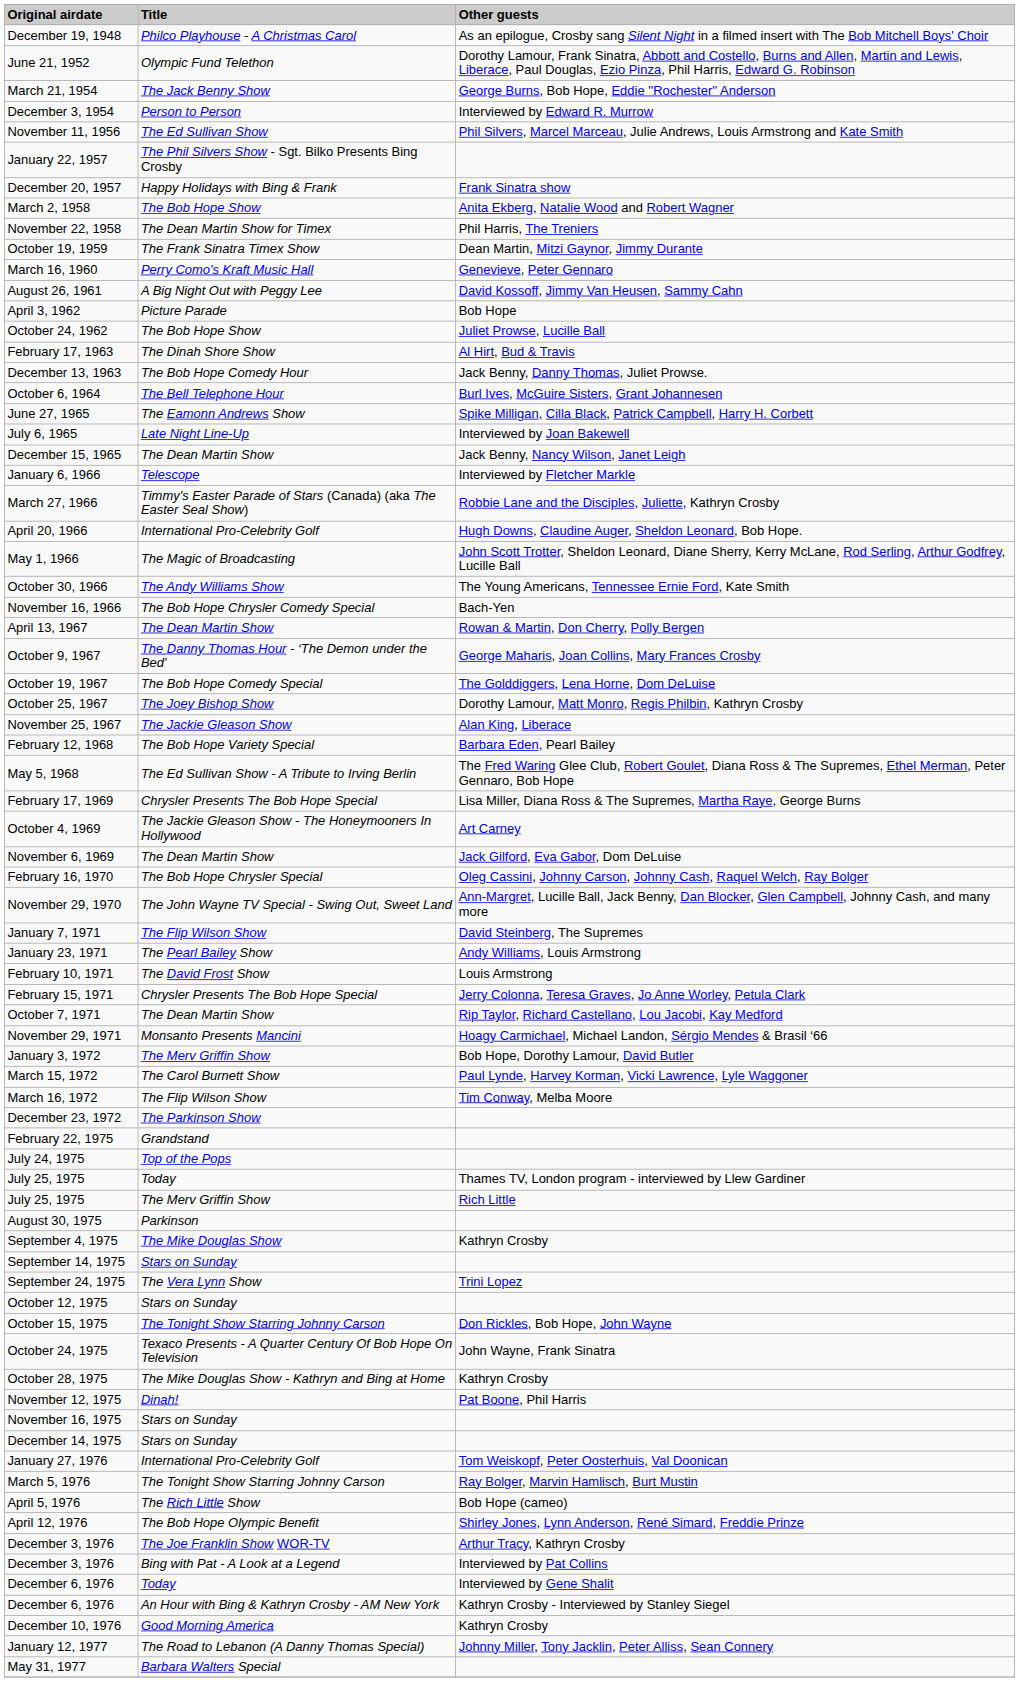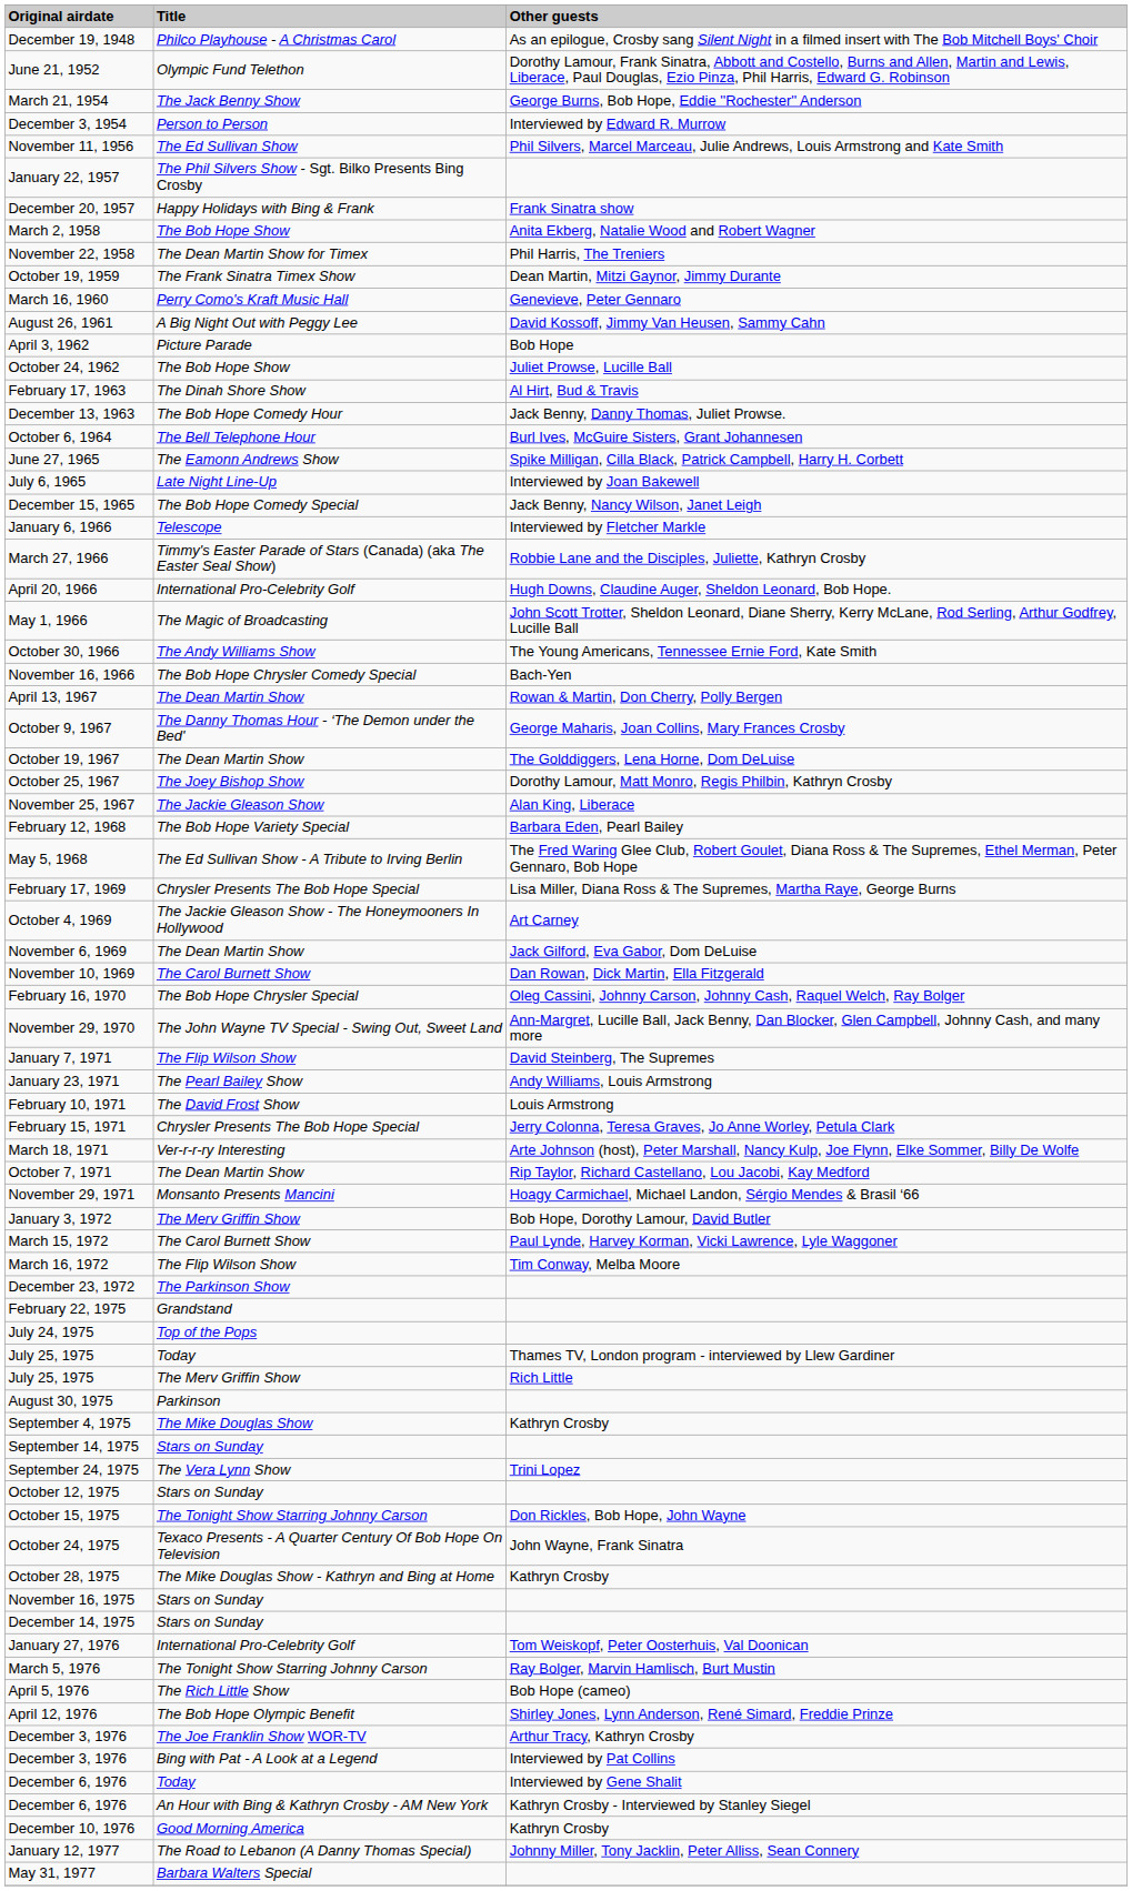 <table class="wikitable">
 <tr>
 </tr>
 <tr bgcolor="#CCCCCC">
 <td style="width: 150pt;"><strong>Original airdate</strong></td>
 <td style="width: 400pt;"><strong>Title</strong></td>
 <td style="width: 750pt;"><strong>Other guests</strong></td>
 </tr>
 <tr>
 <td>December 19, 1948</td>
 <td><em><a href='#'>Philco Playhouse</a> - <a href='#'>A Christmas Carol</a></em></td>
 <td>As an epilogue, Crosby sang <em><a href='#'>Silent Night</a></em> in a filmed insert with The <a href='#'>Bob Mitchell Boys' Choir</a></td>
 </tr>
 <tr>
 <td>June 21, 1952</td>
 <td><em>Olympic Fund Telethon</em></td>
 <td>Dorothy Lamour, Frank Sinatra, <a href='#'>Abbott and Costello</a>, <a href='#'>Burns and Allen</a>, <a href='#'>Martin and Lewis</a>, <a href='#'>Liberace</a>, Paul Douglas, <a href='#'>Ezio Pinza</a>, Phil Harris, <a href='#'>Edward G. Robinson</a></td>
 </tr>
 <tr>
 <td>March 21, 1954</td>
 <td><em><a href='#'>The Jack Benny Show</a></em></td>
 <td><a href='#'>George Burns</a>, Bob Hope, <a href='#'>Eddie ''Rochester'' Anderson</a></td>
 </tr>
 <tr>
 <td>December 3, 1954</td>
 <td><em><a href='#'>Person to Person</a></em></td>
 <td>Interviewed by <a href='#'>Edward R. Murrow</a></td>
 </tr>
 <tr>
 <td>November 11, 1956</td>
 <td><em><a href='#'>The Ed Sullivan Show</a></em></td>
 <td><a href='#'>Phil Silvers</a>, <a href='#'>Marcel Marceau</a>, Julie Andrews, Louis Armstrong and <a href='#'>Kate Smith</a></td>
 </tr>
 <tr>
 <td>January 22, 1957</td>
 <td><em><a href='#'>The Phil Silvers Show</a></em> - Sgt. Bilko Presents Bing Crosby</td>
 <td></td>
 </tr>
 <tr>
 <td>December 20, 1957</td>
 <td><em>Happy Holidays with Bing & Frank</em></td>
 <td><a href='#'>Frank Sinatra show</a></td>
 </tr>
 <tr>
 <td>March 2, 1958</td>
 <td><em><a href='#'>The Bob Hope Show</a></em></td>
 <td><a href='#'>Anita Ekberg</a>, <a href='#'>Natalie Wood</a> and <a href='#'>Robert Wagner</a></td>
 </tr>
 <tr>
 <td>November 22, 1958</td>
 <td><em>The Dean Martin Show for Timex</em></td>
 <td>Phil Harris, <a href='#'>The Treniers</a></td>
 </tr>
 <tr>
 <td>October 19, 1959</td>
 <td><em>The Frank Sinatra Timex Show</em></td>
 <td>Dean Martin, <a href='#'>Mitzi Gaynor</a>, <a href='#'>Jimmy Durante</a></td>
 </tr>
 <tr>
 <td>March 16, 1960</td>
 <td><em><a href='#'>Perry Como's Kraft Music Hall</a></em></td>
 <td><a href='#'>Genevieve</a>, <a href='#'>Peter Gennaro</a></td>
 </tr>
 <tr>
 <td>August 26, 1961</td>
 <td><em>A Big Night Out with Peggy Lee</em></td>
 <td><a href='#'>David Kossoff</a>, <a href='#'>Jimmy Van Heusen</a>, <a href='#'>Sammy Cahn</a></td>
 </tr>
 <tr>
 <td>April 3, 1962</td>
 <td><em>Picture Parade</em></td>
 <td>Bob Hope</td>
 </tr>
 <tr>
 <td>October 24, 1962</td>
 <td><em>The Bob Hope Show</em></td>
 <td><a href='#'>Juliet Prowse</a>, <a href='#'>Lucille Ball</a></td>
 </tr>
 <tr>
 <td>February 17, 1963</td>
 <td><em>The Dinah Shore Show</em></td>
 <td><a href='#'>Al Hirt</a>, <a href='#'>Bud & Travis</a></td>
 </tr>
 <tr>
 <td>December 13, 1963</td>
 <td><em>The Bob Hope Comedy Hour</em></td>
 <td>Jack Benny, <a href='#'>Danny Thomas</a>, Juliet Prowse.</td>
 </tr>
 <tr>
 <td>October 6, 1964</td>
 <td><em><a href='#'>The Bell Telephone Hour</a></em></td>
 <td><a href='#'>Burl Ives</a>, <a href='#'>McGuire Sisters</a>, <a href='#'>Grant Johannesen</a></td>
 </tr>
 <tr>
 <td>June 27, 1965</td>
 <td><em>The <a href='#'>Eamonn Andrews</a> Show</em></td>
 <td><a href='#'>Spike Milligan</a>, <a href='#'>Cilla Black</a>, <a href='#'>Patrick Campbell</a>, <a href='#'>Harry H. Corbett</a></td>
 </tr>
 <tr>
 <td>July 6, 1965</td>
 <td><em><a href='#'>Late Night Line-Up</a></em></td>
 <td>Interviewed by <a href='#'>Joan Bakewell</a></td>
 </tr>
 <tr>
 <td>December 15, 1965</td>
-<td><em>The Dean Martin Show</em></td>
+<td><em>The Bob Hope Comedy Special</em></td>
 <td>Jack Benny, <a href='#'>Nancy Wilson</a>, <a href='#'>Janet Leigh</a></td>
 </tr>
 <tr>
 <td>January 6, 1966</td>
 <td><em><a href='#'>Telescope</a></em></td>
 <td>Interviewed by <a href='#'>Fletcher Markle</a></td>
 </tr>
 <tr>
 <td>March 27, 1966</td>
 <td><em>Timmy's Easter Parade of Stars</em> (Canada) (aka <em>The Easter Seal Show</em>)</td>
 <td><a href='#'>Robbie Lane and the Disciples</a>, <a href='#'>Juliette</a>, Kathryn Crosby</td>
 </tr>
 <tr>
 <td>April 20, 1966</td>
 <td><em>International Pro-Celebrity Golf</em></td>
 <td><a href='#'>Hugh Downs</a>, <a href='#'>Claudine Auger</a>, <a href='#'>Sheldon Leonard</a>, Bob Hope.</td>
 </tr>
 <tr>
 <td>May 1, 1966</td>
 <td><em>The Magic of Broadcasting</em></td>
 <td><a href='#'>John Scott Trotter</a>, Sheldon Leonard, Diane Sherry, Kerry McLane, <a href='#'>Rod Serling</a>, <a href='#'>Arthur Godfrey</a>, Lucille Ball</td>
 </tr>
 <tr>
 <td>October 30, 1966</td>
 <td><em><a href='#'>The Andy Williams Show</a></em></td>
 <td>The Young Americans, <a href='#'>Tennessee Ernie Ford</a>, Kate Smith</td>
 </tr>
 <tr>
 <td>November 16, 1966</td>
 <td><em>The Bob Hope Chrysler Comedy Special</em></td>
 <td>Bach-Yen</td>
 </tr>
 <tr>
 <td>April 13, 1967</td>
 <td><em><a href='#'>The Dean Martin Show</a></em></td>
 <td><a href='#'>Rowan & Martin</a>, <a href='#'>Don Cherry</a>, <a href='#'>Polly Bergen</a></td>
 </tr>
 <tr>
 <td>October 9, 1967</td>
 <td><em><a href='#'>The Danny Thomas Hour</a> - ‘The Demon under the Bed' </em></td>
 <td><a href='#'>George Maharis</a>, <a href='#'>Joan Collins</a>, <a href='#'>Mary Frances Crosby</a></td>
 </tr>
 <tr>
 <td>October 19, 1967</td>
-<td><em>The Bob Hope Comedy Special</em></td>
+<td><em>The Dean Martin Show</em></td>
 <td><a href='#'>The Golddiggers</a>, <a href='#'>Lena Horne</a>, <a href='#'>Dom DeLuise</a></td>
 </tr>
 <tr>
 <td>October 25, 1967</td>
 <td><em><a href='#'>The Joey Bishop Show</a></em></td>
 <td>Dorothy Lamour, <a href='#'>Matt Monro</a>, <a href='#'>Regis Philbin</a>, Kathryn Crosby</td>
 </tr>
 <tr>
 <td>November 25, 1967</td>
 <td><em><a href='#'>The Jackie Gleason Show</a></em></td>
 <td><a href='#'>Alan King</a>, <a href='#'>Liberace</a></td>
 </tr>
 <tr>
 <td>February 12, 1968</td>
 <td><em>The Bob Hope Variety Special</em></td>
 <td><a href='#'>Barbara Eden</a>, Pearl Bailey</td>
 </tr>
 <tr>
 <td>May 5, 1968</td>
 <td><em>The Ed Sullivan Show - A Tribute to Irving Berlin</em></td>
 <td>The <a href='#'>Fred Waring</a> Glee Club, <a href='#'>Robert Goulet</a>, Diana Ross & The Supremes, <a href='#'>Ethel Merman</a>, Peter Gennaro, Bob Hope</td>
 </tr>
 <tr>
 <td>February 17, 1969</td>
 <td><em>Chrysler Presents The Bob Hope Special</em></td>
 <td>Lisa Miller, Diana Ross & The Supremes, <a href='#'>Martha Raye</a>, George Burns</td>
 </tr>
 <tr>
 <td>October 4, 1969</td>
 <td><em>The Jackie Gleason Show - The Honeymooners In Hollywood</em></td>
 <td><a href='#'>Art Carney</a></td>
 </tr>
 <tr>
 <td>November 6, 1969</td>
 <td><em>The Dean Martin Show</em></td>
 <td><a href='#'>Jack Gilford</a>, <a href='#'>Eva Gabor</a>, Dom DeLuise</td>
 </tr>
 <tr>
+<td>November 10, 1969</td>
+<td><em><a href='#'>The Carol Burnett Show</a></em></td>
+<td><a href='#'>Dan Rowan</a>, <a href='#'>Dick Martin</a>, <a href='#'>Ella Fitzgerald</a></td>
+</tr>
+<tr>
 <td>February 16, 1970</td>
 <td><em>The Bob Hope Chrysler Special</em></td>
 <td><a href='#'>Oleg Cassini</a>, <a href='#'>Johnny Carson</a>, <a href='#'>Johnny Cash</a>, <a href='#'>Raquel Welch</a>, <a href='#'>Ray Bolger</a></td>
 </tr>
 <tr>
 <td>November 29, 1970</td>
 <td><em>The John Wayne TV Special - Swing Out, Sweet Land</em></td>
 <td><a href='#'>Ann-Margret</a>, Lucille Ball, Jack Benny, <a href='#'>Dan Blocker</a>, <a href='#'>Glen Campbell</a>, Johnny Cash, and many more</td>
 </tr>
 <tr>
 <td>January 7, 1971</td>
 <td><em><a href='#'>The Flip Wilson Show</a></em></td>
 <td><a href='#'>David Steinberg</a>, The Supremes</td>
 </tr>
 <tr>
 <td>January 23, 1971</td>
 <td><em>The <a href='#'>Pearl Bailey</a> Show</em></td>
 <td><a href='#'>Andy Williams</a>, Louis Armstrong</td>
 </tr>
 <tr>
 <td>February 10, 1971</td>
 <td><em>The <a href='#'>David Frost</a> Show</em></td>
 <td>Louis Armstrong</td>
 </tr>
 <tr>
 <td>February 15, 1971</td>
 <td><em>Chrysler Presents The Bob Hope Special</em></td>
 <td><a href='#'>Jerry Colonna</a>, <a href='#'>Teresa Graves</a>, <a href='#'>Jo Anne Worley</a>, <a href='#'>Petula Clark</a></td>
+</tr>
+<tr>
+<td>March 18, 1971</td>
+<td><em>Ver-r-r-ry Interesting</em></td>
+<td><a href='#'>Arte Johnson</a> (host), <a href='#'>Peter Marshall</a>, <a href='#'>Nancy Kulp</a>, <a href='#'>Joe Flynn</a>, <a href='#'>Elke Sommer</a>, <a href='#'>Billy De Wolfe</a></td>
 </tr>
 <tr>
 <td>October 7, 1971</td>
 <td><em>The Dean Martin Show</em></td>
 <td><a href='#'>Rip Taylor</a>, <a href='#'>Richard Castellano</a>, <a href='#'>Lou Jacobi</a>, <a href='#'>Kay Medford</a></td>
 </tr>
 <tr>
 <td>November 29, 1971</td>
 <td><em>Monsanto Presents <a href='#'>Mancini</a></em></td>
 <td><a href='#'>Hoagy Carmichael</a>, Michael Landon, <a href='#'>Sérgio Mendes</a> & Brasil ‘66</td>
 </tr>
 <tr>
 <td>January 3, 1972</td>
 <td><em><a href='#'>The Merv Griffin Show</a></em></td>
 <td>Bob Hope, Dorothy Lamour, <a href='#'>David Butler</a></td>
 </tr>
 <tr>
 <td>March 15, 1972</td>
 <td><em>The Carol Burnett Show</em></td>
 <td><a href='#'>Paul Lynde</a>, <a href='#'>Harvey Korman</a>, <a href='#'>Vicki Lawrence</a>, <a href='#'>Lyle Waggoner</a></td>
 </tr>
 <tr>
 <td>March 16, 1972</td>
 <td><em>The Flip Wilson Show</em></td>
 <td><a href='#'>Tim Conway</a>, Melba Moore</td>
 </tr>
 <tr>
 <td>December 23, 1972</td>
 <td><em><a href='#'>The Parkinson Show</a></em></td>
 <td></td>
 </tr>
 <tr>
 <td>February 22, 1975</td>
 <td><em>Grandstand</em></td>
 <td></td>
 </tr>
 <tr>
 <td>July 24, 1975</td>
 <td><em><a href='#'>Top of the Pops</a></em></td>
 <td></td>
 </tr>
 <tr>
 <td>July 25, 1975</td>
 <td><em>Today</em></td>
 <td>Thames TV, London program - interviewed by Llew Gardiner</td>
 </tr>
 <tr>
 <td>July 25, 1975</td>
 <td><em>The Merv Griffin Show</em></td>
 <td><a href='#'>Rich Little</a></td>
 </tr>
 <tr>
 <td>August 30, 1975</td>
 <td><em>Parkinson</em></td>
 <td></td>
 </tr>
 <tr>
 <td>September 4, 1975</td>
 <td><em><a href='#'>The Mike Douglas Show</a></em></td>
 <td>Kathryn Crosby</td>
 </tr>
 <tr>
 <td>September 14, 1975</td>
 <td><em><a href='#'>Stars on Sunday</a></em></td>
 <td></td>
 </tr>
 <tr>
 <td>September 24, 1975</td>
 <td><em>The <a href='#'>Vera Lynn</a> Show</em></td>
 <td><a href='#'>Trini Lopez</a></td>
 </tr>
 <tr>
 <td>October 12, 1975</td>
 <td><em>Stars on Sunday</em></td>
 <td></td>
 </tr>
 <tr>
 <td>October 15, 1975</td>
 <td><em><a href='#'>The Tonight Show Starring Johnny Carson</a></em></td>
 <td><a href='#'>Don Rickles</a>, Bob Hope, <a href='#'>John Wayne</a></td>
 </tr>
 <tr>
 <td>October 24, 1975</td>
 <td><em>Texaco Presents - A Quarter Century Of Bob Hope On Television</em></td>
 <td>John Wayne, Frank Sinatra</td>
 </tr>
 <tr>
 <td>October 28, 1975</td>
 <td><em>The Mike Douglas Show - Kathryn and Bing at Home</em></td>
 <td>Kathryn Crosby</td>
 </tr>
 <tr>
-<td>November 12, 1975</td>
-<td><em><a href='#'>Dinah!</a></em></td>
-<td><a href='#'>Pat Boone</a>, Phil Harris</td>
-</tr>
-<tr>
 <td>November 16, 1975</td>
 <td><em>Stars on Sunday</em></td>
 <td></td>
 </tr>
 <tr>
 <td>December 14, 1975</td>
 <td><em>Stars on Sunday</em></td>
 <td></td>
 </tr>
 <tr>
 <td>January 27, 1976</td>
 <td><em>International Pro-Celebrity Golf</em></td>
 <td><a href='#'>Tom Weiskopf</a>, <a href='#'>Peter Oosterhuis</a>, <a href='#'>Val Doonican</a></td>
 </tr>
 <tr>
 <td>March 5, 1976</td>
 <td><em>The Tonight Show Starring Johnny Carson</em></td>
 <td><a href='#'>Ray Bolger</a>, <a href='#'>Marvin Hamlisch</a>, <a href='#'>Burt Mustin</a></td>
 </tr>
 <tr>
 <td>April 5, 1976</td>
 <td><em>The <a href='#'>Rich Little</a> Show</em></td>
 <td>Bob Hope (cameo)</td>
 </tr>
 <tr>
 <td>April 12, 1976</td>
 <td><em>The Bob Hope Olympic Benefit</em></td>
 <td><a href='#'>Shirley Jones</a>, <a href='#'>Lynn Anderson</a>, <a href='#'>René Simard</a>, <a href='#'>Freddie Prinze</a></td>
 </tr>
 <tr>
 <td>December 3, 1976</td>
 <td><em><a href='#'>The Joe Franklin Show</a></em> <a href='#'>WOR-TV</a></td>
 <td><a href='#'>Arthur Tracy</a>, Kathryn Crosby</td>
 </tr>
 <tr>
 <td>December 3, 1976</td>
 <td><em>Bing with Pat - A Look at a Legend</em></td>
 <td>Interviewed by <a href='#'>Pat Collins</a></td>
 </tr>
 <tr>
 <td>December 6, 1976</td>
 <td><em><a href='#'>Today</a></em></td>
 <td>Interviewed by <a href='#'>Gene Shalit</a></td>
 </tr>
 <tr>
 <td>December 6, 1976</td>
 <td><em>An Hour with Bing & Kathryn Crosby - AM New York</em></td>
 <td>Kathryn Crosby - Interviewed by Stanley Siegel</td>
 </tr>
 <tr>
 <td>December 10, 1976</td>
 <td><em><a href='#'>Good Morning America</a></em></td>
 <td>Kathryn Crosby</td>
 </tr>
 <tr>
 <td>January 12, 1977</td>
 <td><em>The Road to Lebanon (A Danny Thomas Special)</em></td>
 <td><a href='#'>Johnny Miller</a>, <a href='#'>Tony Jacklin</a>, <a href='#'>Peter Alliss</a>, <a href='#'>Sean Connery</a></td>
 </tr>
 <tr>
 <td>May 31, 1977</td>
 <td><em><a href='#'>Barbara Walters</a> Special</em></td>
 <td></td>
 </tr>
 <tr>
 </tr>
 </table>
